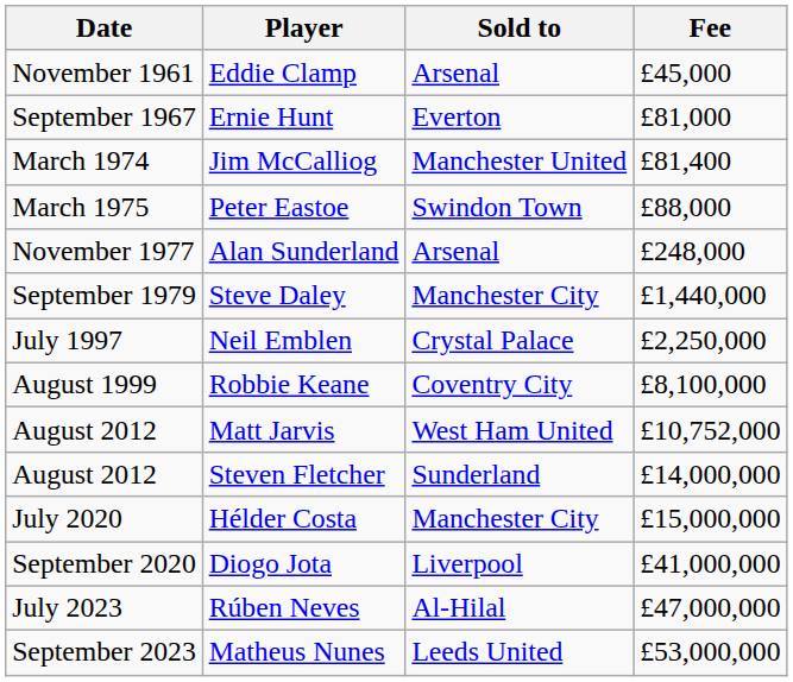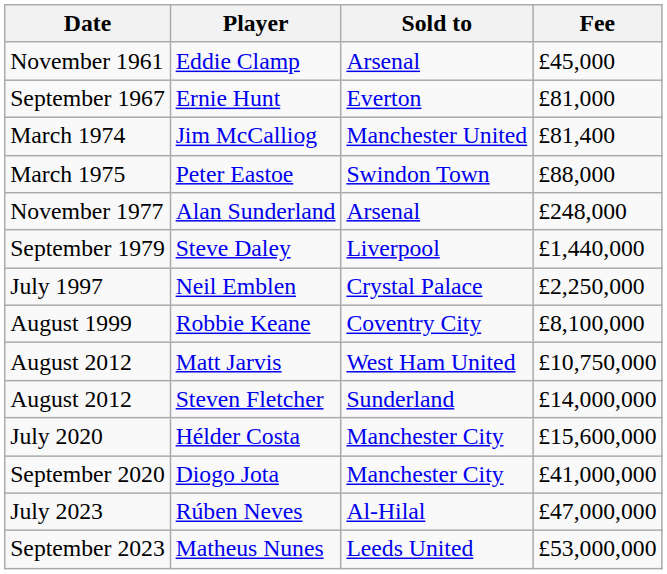 <table border="0" class="wikitable">
 <tr>
 <th>Date</th>
 <th>Player</th>
 <th>Sold to</th>
 <th>Fee</th>
 </tr>
 <tr>
 <td>November 1961</td>
 <td> <a href='#'>Eddie Clamp</a></td>
 <td><a href='#'>Arsenal</a></td>
 <td>£45,000</td>
 </tr>
 <tr>
 <td>September 1967</td>
 <td> <a href='#'>Ernie Hunt</a></td>
 <td><a href='#'>Everton</a></td>
 <td>£81,000</td>
 </tr>
 <tr>
 <td>March 1974</td>
 <td> <a href='#'>Jim McCalliog</a></td>
 <td><a href='#'>Manchester United</a></td>
 <td>£81,400</td>
 </tr>
 <tr>
 <td>March 1975</td>
 <td> <a href='#'>Peter Eastoe</a></td>
 <td><a href='#'>Swindon Town</a></td>
 <td>£88,000</td>
 </tr>
 <tr>
 <td>November 1977</td>
 <td> <a href='#'>Alan Sunderland</a></td>
 <td><a href='#'>Arsenal</a></td>
 <td>£248,000</td>
 </tr>
 <tr>
 <td>September 1979</td>
 <td> <a href='#'>Steve Daley</a></td>
-<td><a href='#'>Manchester City</a></td>
+<td><a href='#'>Liverpool</a></td>
 <td>£1,440,000</td>
 </tr>
 <tr>
 <td>July 1997</td>
 <td> <a href='#'>Neil Emblen</a></td>
 <td><a href='#'>Crystal Palace</a></td>
 <td>£2,250,000</td>
 </tr>
 <tr>
 <td>August 1999</td>
 <td> <a href='#'>Robbie Keane</a></td>
 <td><a href='#'>Coventry City</a></td>
 <td>£8,100,000</td>
 </tr>
 <tr>
 <td>August 2012</td>
 <td> <a href='#'>Matt Jarvis</a></td>
 <td><a href='#'>West Ham United</a></td>
-<td>£10,752,000</td>
+<td>£10,750,000</td>
 </tr>
 <tr>
 <td>August 2012</td>
 <td> <a href='#'>Steven Fletcher</a></td>
 <td><a href='#'>Sunderland</a></td>
 <td>£14,000,000</td>
 </tr>
 <tr>
 <td>July 2020</td>
 <td> <a href='#'>Hélder Costa</a></td>
 <td><a href='#'>Manchester City</a></td>
-<td>£15,000,000</td>
+<td>£15,600,000</td>
 </tr>
 <tr>
 <td>September 2020</td>
 <td> <a href='#'>Diogo Jota</a></td>
-<td><a href='#'>Liverpool</a></td>
+<td><a href='#'>Manchester City</a></td>
 <td>£41,000,000</td>
 </tr>
 <tr>
 <td>July 2023</td>
 <td> <a href='#'>Rúben Neves</a></td>
 <td> <a href='#'>Al-Hilal</a></td>
 <td>£47,000,000</td>
 </tr>
 <tr>
 <td>September 2023</td>
 <td> <a href='#'>Matheus Nunes</a></td>
 <td><a href='#'>Leeds United</a></td>
 <td>£53,000,000</td>
 </tr>
 </table>
